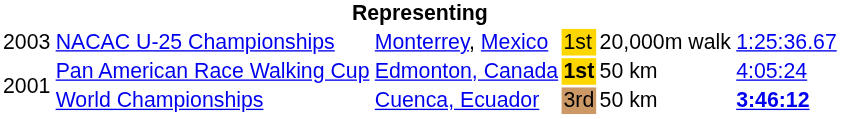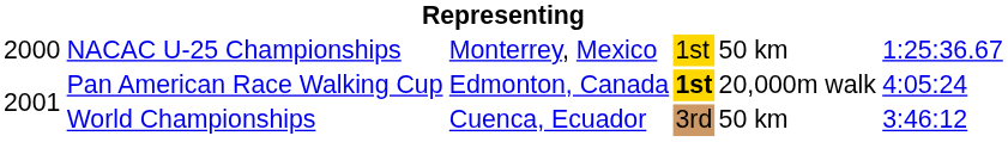 <table>
 <tr>
 <th colspan="6">Representing </th>
 </tr>
 <tr>
-<td>2003</td>
+<td>2000</td>
 <td><a href='#'>NACAC U-25 Championships</a></td>
 <td><a href='#'>Monterrey</a>, <a href='#'>Mexico</a></td>
 <td bgcolor=gold>1st</td>
-<td>20,000m walk</td>
+<td>50 km</td>
 <td><a href='#'>1:25:36.67</a></td>
 </tr>
 <tr>
 <td rowspan=2>2001</td>
 <td><a href='#'>Pan American Race Walking Cup</a></td>
 <td><a href='#'>Edmonton, Canada</a></td>
 <td bgcolor="gold"><strong>1st</strong></td>
-<td>50 km</td>
+<td>20,000m walk</td>
 <td><a href='#'>4:05:24</a></td>
 </tr>
 <tr>
 <td><a href='#'>World Championships</a></td>
 <td><a href='#'>Cuenca, Ecuador</a></td>
 <td bgcolor="cc9966">3rd</td>
 <td>50 km</td>
-<td><strong><a href='#'>3:46:12</a></strong></td>
+<td><a href='#'>3:46:12</a></td>
 </tr>
 </table>
